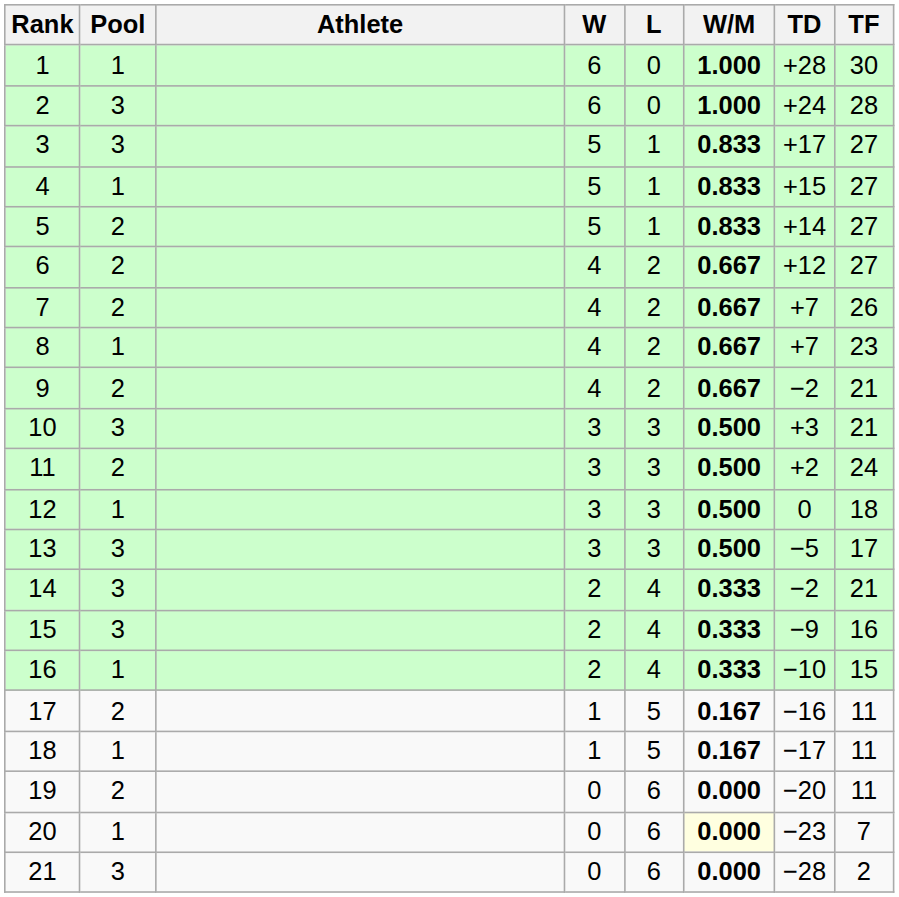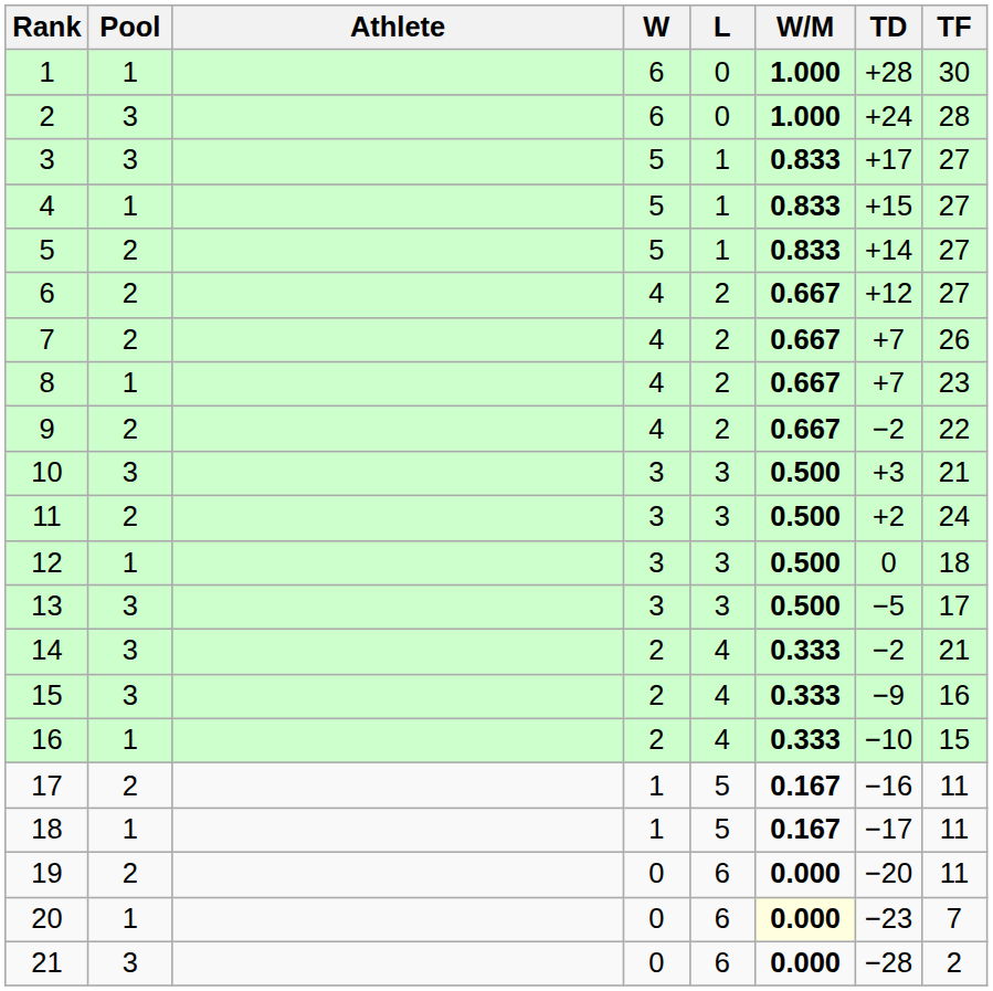 <table class=wikitable style="text-align:center">
 <tr>
 <th width=40>Rank</th>
 <th width=40>Pool</th>
 <th width=250>Athlete</th>
 <th width=30>W</th>
 <th width=30>L</th>
 <th width=50>W/M</th>
 <th width=30>TD</th>
 <th width=30>TF</th>
 </tr>
 <tr bgcolor="ccffcc">
 <td>1</td>
 <td>1</td>
 <td align=left></td>
 <td>6</td>
 <td>0</td>
 <td><strong>1.000</strong></td>
 <td>+28</td>
 <td>30</td>
 </tr>
 <tr bgcolor="ccffcc">
 <td>2</td>
 <td>3</td>
 <td align=left></td>
 <td>6</td>
 <td>0</td>
 <td><strong>1.000</strong></td>
 <td>+24</td>
 <td>28</td>
 </tr>
 <tr bgcolor="ccffcc">
 <td>3</td>
 <td>3</td>
 <td align=left></td>
 <td>5</td>
 <td>1</td>
 <td><strong>0.833</strong></td>
 <td>+17</td>
 <td>27</td>
 </tr>
 <tr bgcolor="ccffcc">
 <td>4</td>
 <td>1</td>
 <td align=left></td>
 <td>5</td>
 <td>1</td>
 <td><strong>0.833</strong></td>
 <td>+15</td>
 <td>27</td>
 </tr>
 <tr bgcolor="ccffcc">
 <td>5</td>
 <td>2</td>
 <td align=left></td>
 <td>5</td>
 <td>1</td>
 <td><strong>0.833</strong></td>
 <td>+14</td>
 <td>27</td>
 </tr>
 <tr bgcolor="ccffcc">
 <td>6</td>
 <td>2</td>
 <td align=left></td>
 <td>4</td>
 <td>2</td>
 <td><strong>0.667</strong></td>
 <td>+12</td>
 <td>27</td>
 </tr>
 <tr bgcolor="ccffcc">
 <td>7</td>
 <td>2</td>
 <td align=left></td>
 <td>4</td>
 <td>2</td>
 <td><strong>0.667</strong></td>
 <td>+7</td>
 <td>26</td>
 </tr>
 <tr bgcolor="ccffcc">
 <td>8</td>
 <td>1</td>
 <td align=left></td>
 <td>4</td>
 <td>2</td>
 <td><strong>0.667</strong></td>
 <td>+7</td>
 <td>23</td>
 </tr>
 <tr bgcolor="ccffcc">
 <td>9</td>
 <td>2</td>
 <td align=left></td>
 <td>4</td>
 <td>2</td>
 <td><strong>0.667</strong></td>
 <td>−2</td>
-<td>21</td>
+<td>22</td>
 </tr>
 <tr bgcolor="ccffcc">
 <td>10</td>
 <td>3</td>
 <td align=left></td>
 <td>3</td>
 <td>3</td>
 <td><strong>0.500</strong></td>
 <td>+3</td>
 <td>21</td>
 </tr>
 <tr bgcolor="ccffcc">
 <td>11</td>
 <td>2</td>
 <td align=left></td>
 <td>3</td>
 <td>3</td>
 <td><strong>0.500</strong></td>
 <td>+2</td>
 <td>24</td>
 </tr>
 <tr bgcolor="ccffcc">
 <td>12</td>
 <td>1</td>
 <td align=left></td>
 <td>3</td>
 <td>3</td>
 <td><strong>0.500</strong></td>
 <td>0</td>
 <td>18</td>
 </tr>
 <tr bgcolor="ccffcc">
 <td>13</td>
 <td>3</td>
 <td align=left></td>
 <td>3</td>
 <td>3</td>
 <td><strong>0.500</strong></td>
 <td>−5</td>
 <td>17</td>
 </tr>
 <tr bgcolor="ccffcc">
 <td>14</td>
 <td>3</td>
 <td align=left></td>
 <td>2</td>
 <td>4</td>
 <td><strong>0.333</strong></td>
 <td>−2</td>
 <td>21</td>
 </tr>
 <tr bgcolor="ccffcc">
 <td>15</td>
 <td>3</td>
 <td align=left></td>
 <td>2</td>
 <td>4</td>
 <td><strong>0.333</strong></td>
 <td>−9</td>
 <td>16</td>
 </tr>
 <tr bgcolor="ccffcc">
 <td>16</td>
 <td>1</td>
 <td align=left></td>
 <td>2</td>
 <td>4</td>
 <td><strong>0.333</strong></td>
 <td>−10</td>
 <td>15</td>
 </tr>
 <tr>
 <td>17</td>
 <td>2</td>
 <td align=left></td>
 <td>1</td>
 <td>5</td>
 <td><strong>0.167</strong></td>
 <td>−16</td>
 <td>11</td>
 </tr>
 <tr>
 <td>18</td>
 <td>1</td>
 <td align=left></td>
 <td>1</td>
 <td>5</td>
 <td><strong>0.167</strong></td>
 <td>−17</td>
 <td>11</td>
 </tr>
 <tr>
 <td>19</td>
 <td>2</td>
 <td align=left></td>
 <td>0</td>
 <td>6</td>
 <td><strong>0.000</strong></td>
 <td>−20</td>
 <td>11</td>
 </tr>
 <tr>
 <td>20</td>
 <td>1</td>
 <td align=left></td>
 <td>0</td>
 <td>6</td>
 <td style="background: lightyellow;"><strong>0.000</strong></td>
 <td>−23</td>
 <td>7</td>
 </tr>
 <tr>
 <td>21</td>
 <td>3</td>
 <td align=left></td>
 <td>0</td>
 <td>6</td>
 <td><strong>0.000</strong></td>
 <td>−28</td>
 <td>2</td>
 </tr>
 </table>
